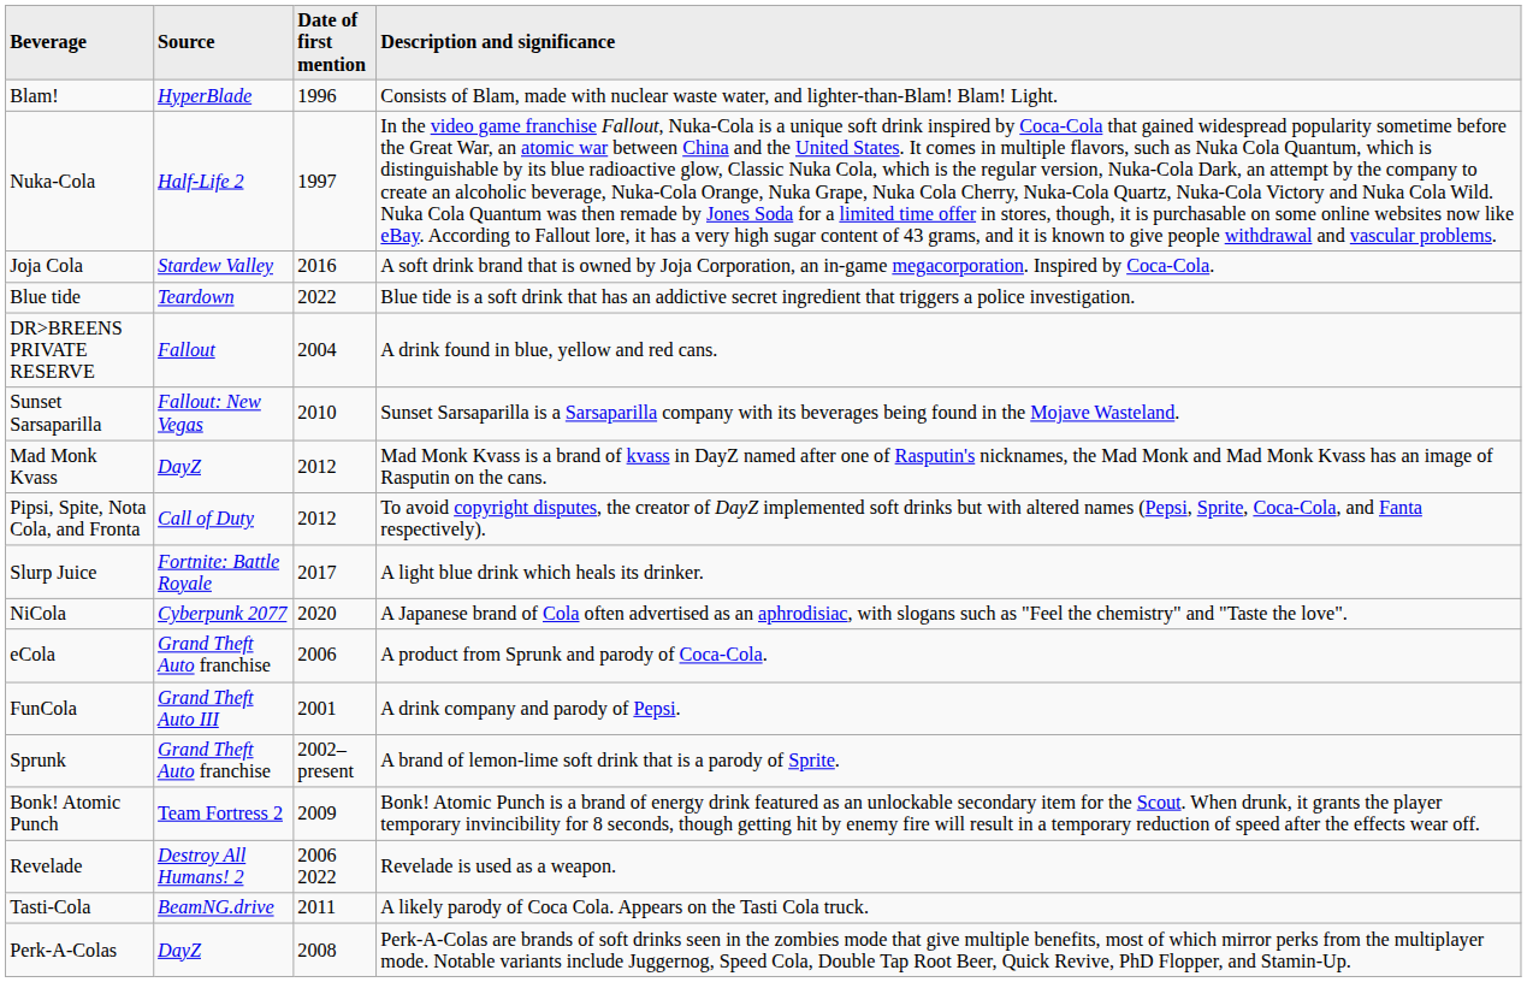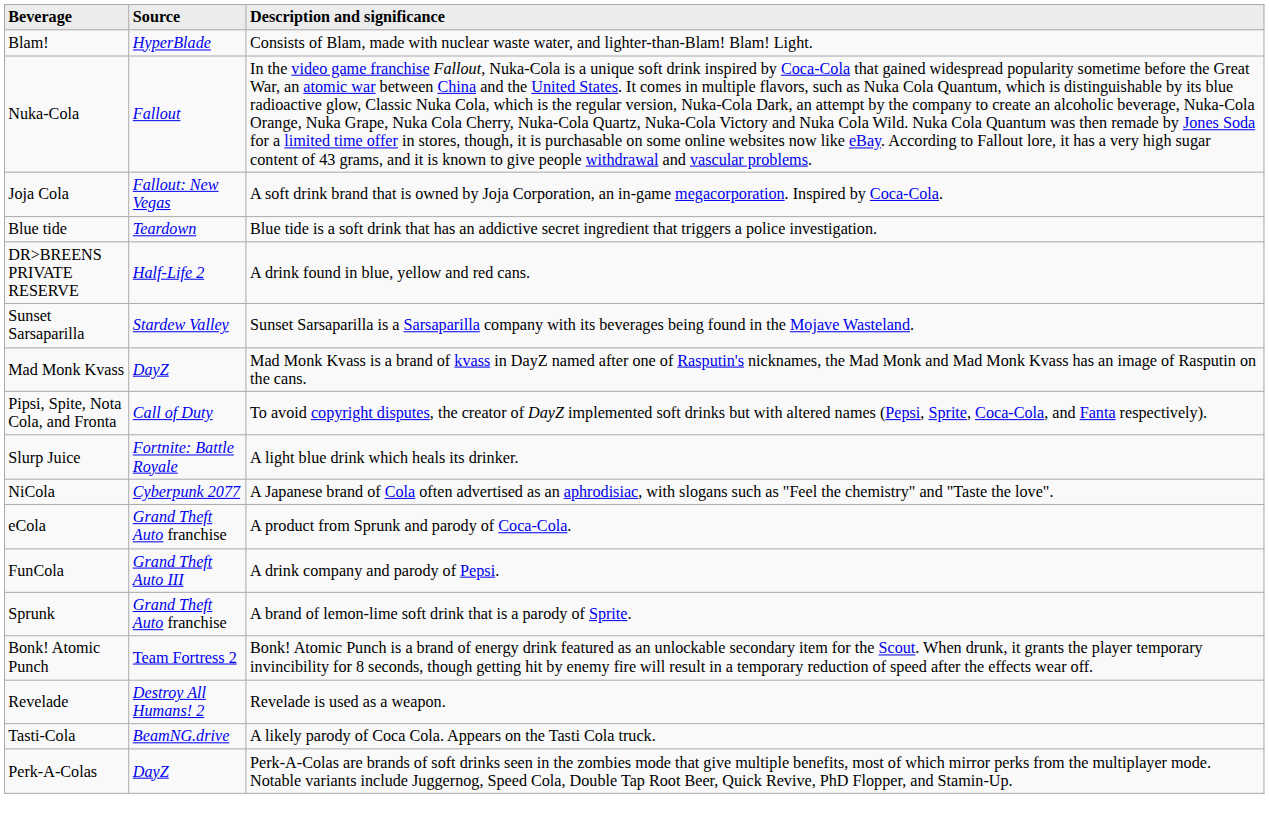 <table class="wikitable">
 <tr style="background:#ececec;">
 <td><strong>Beverage</strong></td>
 <td><strong>Source</strong></td>
-<td><strong>Date of<br>first mention</strong></td>
 <td><strong>Description and significance</strong></td>
 </tr>
 <tr>
 <td>Blam!</td>
 <td><em><a href='#'>HyperBlade</a></em></td>
-<td>1996</td>
 <td>Consists of Blam, made with nuclear waste water, and lighter-than-Blam! Blam! Light.</td>
 </tr>
 <tr>
 <td>Nuka-Cola</td>
-<td><em><a href='#'>Half-Life 2</a></em></td>
-<td>1997</td>
+<td><em><a href='#'>Fallout</a></em></td>
 <td>In the <a href='#'>video game franchise</a> <em>Fallout</em>, Nuka-Cola is a unique soft drink inspired by <a href='#'>Coca-Cola</a> that gained widespread popularity sometime before the Great War, an <a href='#'>atomic war</a> between <a href='#'>China</a> and the <a href='#'>United States</a>. It comes in multiple flavors, such as Nuka Cola Quantum, which is distinguishable by its blue radioactive glow, Classic Nuka Cola, which is the regular version, Nuka-Cola Dark, an attempt by the company to create an alcoholic beverage, Nuka-Cola Orange, Nuka Grape, Nuka Cola Cherry, Nuka-Cola Quartz, Nuka-Cola Victory and Nuka Cola Wild. Nuka Cola Quantum was then remade by <a href='#'>Jones Soda</a> for a <a href='#'>limited time offer</a> in stores, though, it is purchasable on some online websites now like <a href='#'>eBay</a>. According to Fallout lore, it has a very high sugar content of 43 grams, and it is known to give people <a href='#'>withdrawal</a> and <a href='#'>vascular problems</a>.</td>
 </tr>
 <tr>
 <td>Joja Cola</td>
-<td><em><a href='#'>Stardew Valley</a></em></td>
-<td>2016</td>
+<td><em><a href='#'>Fallout: New Vegas</a></em></td>
 <td>A soft drink brand that is owned by Joja Corporation, an in-game <a href='#'>megacorporation</a>. Inspired by <a href='#'>Coca-Cola</a>.</td>
 </tr>
 <tr>
 <td>Blue tide</td>
 <td><em><a href='#'>Teardown</a></em></td>
-<td>2022</td>
 <td>Blue tide is a soft drink that has an addictive secret ingredient that triggers a police investigation.</td>
 </tr>
 <tr>
 <td>DR>BREENS PRIVATE RESERVE</td>
-<td><em><a href='#'>Fallout</a></em></td>
-<td>2004</td>
+<td><em><a href='#'>Half-Life 2</a></em></td>
 <td>A drink found in blue, yellow and red cans.</td>
 </tr>
 <tr>
 <td>Sunset Sarsaparilla</td>
-<td><em><a href='#'>Fallout: New Vegas</a></em></td>
-<td>2010</td>
+<td><em><a href='#'>Stardew Valley</a></em></td>
 <td>Sunset Sarsaparilla is a <a href='#'>Sarsaparilla</a> company with its beverages being found in the <a href='#'>Mojave Wasteland</a>.</td>
 </tr>
 <tr>
 <td>Mad Monk Kvass</td>
 <td><em><a href='#'>DayZ</a></em></td>
-<td>2012</td>
 <td>Mad Monk Kvass is a brand of <a href='#'>kvass</a> in DayZ named after one of <a href='#'>Rasputin's</a> nicknames, the Mad Monk and Mad Monk Kvass has an image of Rasputin on the cans.</td>
 </tr>
 <tr>
 <td>Pipsi, Spite, Nota Cola, and Fronta</td>
 <td><em><a href='#'>Call of Duty</a></em></td>
-<td>2012</td>
 <td>To avoid <a href='#'>copyright disputes</a>, the creator of <em>DayZ</em> implemented soft drinks but with altered names (<a href='#'>Pepsi</a>, <a href='#'>Sprite</a>, <a href='#'>Coca-Cola</a>, and <a href='#'>Fanta</a> respectively).</td>
 </tr>
 <tr>
 <td>Slurp Juice</td>
 <td><em><a href='#'>Fortnite: Battle Royale</a></em></td>
-<td>2017</td>
 <td>A light blue drink which heals its drinker.</td>
 </tr>
 <tr>
 <td>NiCola</td>
 <td><em><a href='#'>Cyberpunk 2077</a></em></td>
-<td>2020</td>
 <td>A Japanese brand of <a href='#'>Cola</a> often advertised as an <a href='#'>aphrodisiac</a>, with slogans such as "Feel the chemistry" and "Taste the love".</td>
 </tr>
 <tr>
 <td>eCola</td>
 <td><em><a href='#'>Grand Theft Auto</a></em> franchise</td>
-<td>2006</td>
 <td>A product from Sprunk and parody of <a href='#'>Coca-Cola</a>.</td>
 </tr>
 <tr>
 <td>FunCola</td>
 <td><em><a href='#'>Grand Theft Auto III</a></em></td>
-<td>2001</td>
 <td>A drink company and parody of <a href='#'>Pepsi</a>.</td>
 </tr>
 <tr>
 <td>Sprunk</td>
 <td><em><a href='#'>Grand Theft Auto</a></em> franchise</td>
-<td>2002–present</td>
 <td>A brand of lemon-lime soft drink that is a parody of <a href='#'>Sprite</a>.</td>
 </tr>
 <tr>
 <td>Bonk! Atomic Punch</td>
 <td><a href='#'>Team Fortress 2</a></td>
-<td>2009</td>
 <td>Bonk! Atomic Punch is a brand of energy drink featured as an unlockable secondary item for the <a href='#'>Scout</a>. When drunk, it grants the player temporary invincibility for 8 seconds, though getting hit by enemy fire will result in a temporary reduction of speed after the effects wear off.</td>
 </tr>
 <tr>
 <td>Revelade</td>
 <td><em><a href='#'>Destroy All Humans! 2</a></em></td>
-<td>2006 2022</td>
 <td>Revelade is used as a weapon.</td>
 </tr>
 <tr>
 <td>Tasti-Cola</td>
 <td><em><a href='#'>BeamNG.drive</a></em></td>
-<td>2011</td>
 <td>A likely parody of Coca Cola. Appears on the Tasti Cola truck.</td>
 </tr>
 <tr>
 <td>Perk-A-Colas</td>
 <td><a href='#'><em>DayZ</em></a></td>
-<td>2008</td>
 <td>Perk-A-Colas are brands of soft drinks seen in the zombies mode that give multiple benefits, most of which mirror perks from the multiplayer mode. Notable variants include Juggernog, Speed Cola, Double Tap Root Beer, Quick Revive, PhD Flopper, and Stamin-Up.</td>
 </tr>
 </table>
